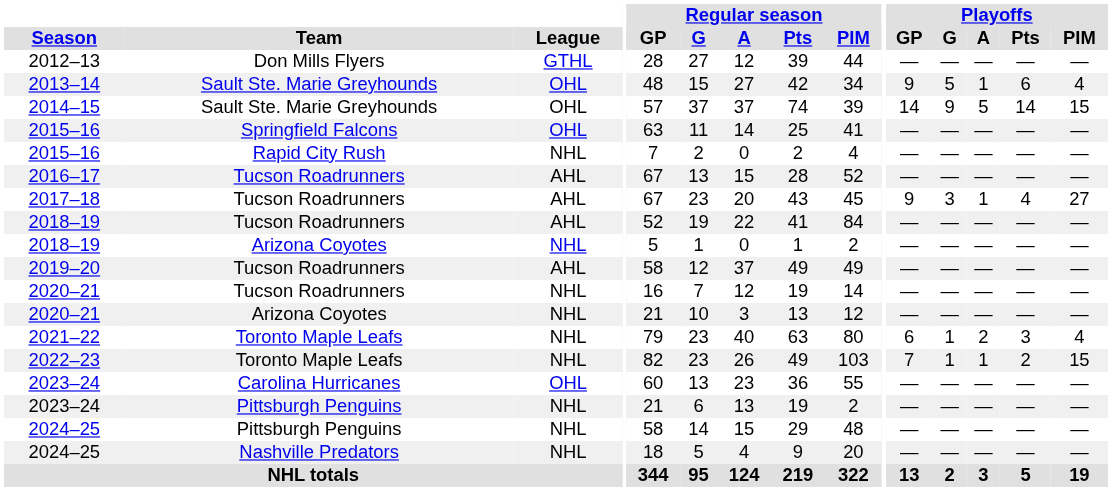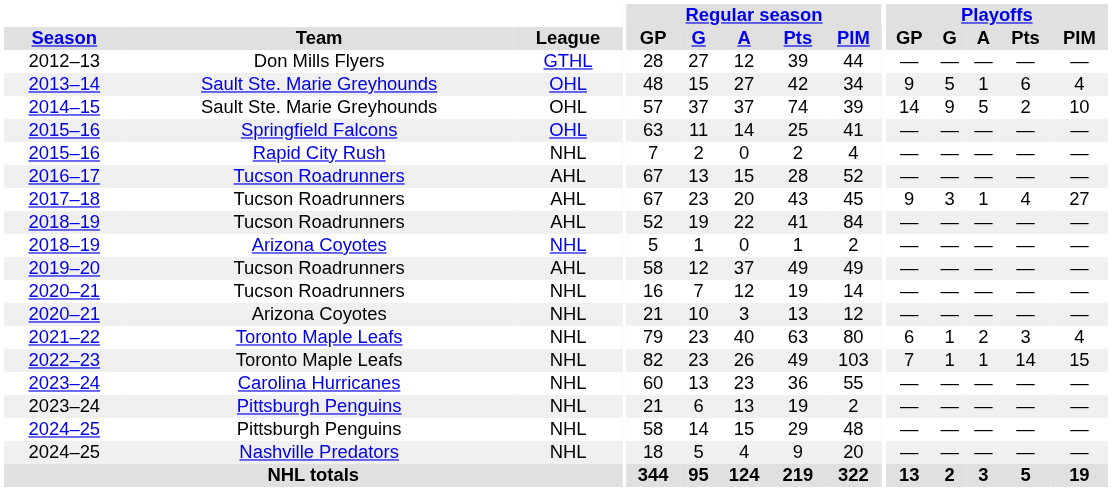 <table border="0" cellpadding="1" cellspacing="0" style="text-align:center; width:60em">
 <tr bgcolor="#e0e0e0">
 <th colspan="3" bgcolor="#ffffff"></th>
 <th rowspan="99" bgcolor="#ffffff"></th>
 <th colspan="5"><a href='#'>Regular season</a></th>
 <th rowspan="99" bgcolor="#ffffff"></th>
 <th colspan="5"><a href='#'>Playoffs</a></th>
 </tr>
 <tr bgcolor="#e0e0e0">
 <th><a href='#'>Season</a></th>
 <th>Team</th>
 <th>League</th>
 <th>GP</th>
 <th><a href='#'>G</a></th>
 <th><a href='#'>A</a></th>
 <th><a href='#'>Pts</a></th>
 <th><a href='#'>PIM</a></th>
 <th>GP</th>
 <th>G</th>
 <th>A</th>
 <th>Pts</th>
 <th>PIM</th>
 </tr>
 <tr>
 <td>2012–13</td>
 <td>Don Mills Flyers</td>
 <td><a href='#'>GTHL</a></td>
 <td>28</td>
 <td>27</td>
 <td>12</td>
 <td>39</td>
 <td>44</td>
 <td>—</td>
 <td>—</td>
 <td>—</td>
 <td>—</td>
 <td>—</td>
 </tr>
 <tr bgcolor="#f0f0f0">
 <td><a href='#'>2013–14</a></td>
 <td><a href='#'>Sault Ste. Marie Greyhounds</a></td>
 <td><a href='#'>OHL</a></td>
 <td>48</td>
 <td>15</td>
 <td>27</td>
 <td>42</td>
 <td>34</td>
 <td>9</td>
 <td>5</td>
 <td>1</td>
 <td>6</td>
 <td>4</td>
 </tr>
 <tr>
 <td><a href='#'>2014–15</a></td>
 <td>Sault Ste. Marie Greyhounds</td>
 <td>OHL</td>
 <td>57</td>
 <td>37</td>
 <td>37</td>
 <td>74</td>
 <td>39</td>
 <td>14</td>
 <td>9</td>
 <td>5</td>
-<td>14</td>
-<td>15</td>
+<td>2</td>
+<td>10</td>
 </tr>
 <tr bgcolor="#f0f0f0">
 <td><a href='#'>2015–16</a></td>
 <td><a href='#'>Springfield Falcons</a></td>
 <td><a href='#'>OHL</a></td>
 <td>63</td>
 <td>11</td>
 <td>14</td>
 <td>25</td>
 <td>41</td>
 <td>—</td>
 <td>—</td>
 <td>—</td>
 <td>—</td>
 <td>—</td>
 </tr>
 <tr>
 <td><a href='#'>2015–16</a></td>
 <td><a href='#'>Rapid City Rush</a></td>
 <td>NHL</td>
 <td>7</td>
 <td>2</td>
 <td>0</td>
 <td>2</td>
 <td>4</td>
 <td>—</td>
 <td>—</td>
 <td>—</td>
 <td>—</td>
 <td>—</td>
 </tr>
 <tr bgcolor="#f0f0f0">
 <td><a href='#'>2016–17</a></td>
 <td><a href='#'>Tucson Roadrunners</a></td>
 <td>AHL</td>
 <td>67</td>
 <td>13</td>
 <td>15</td>
 <td>28</td>
 <td>52</td>
 <td>—</td>
 <td>—</td>
 <td>—</td>
 <td>—</td>
 <td>—</td>
 </tr>
 <tr>
 <td><a href='#'>2017–18</a></td>
 <td>Tucson Roadrunners</td>
 <td>AHL</td>
 <td>67</td>
 <td>23</td>
 <td>20</td>
 <td>43</td>
 <td>45</td>
 <td>9</td>
 <td>3</td>
 <td>1</td>
 <td>4</td>
 <td>27</td>
 </tr>
 <tr bgcolor="#f0f0f0">
 <td><a href='#'>2018–19</a></td>
 <td>Tucson Roadrunners</td>
 <td>AHL</td>
 <td>52</td>
 <td>19</td>
 <td>22</td>
 <td>41</td>
 <td>84</td>
 <td>—</td>
 <td>—</td>
 <td>—</td>
 <td>—</td>
 <td>—</td>
 </tr>
 <tr>
 <td><a href='#'>2018–19</a></td>
 <td><a href='#'>Arizona Coyotes</a></td>
 <td><a href='#'>NHL</a></td>
 <td>5</td>
 <td>1</td>
 <td>0</td>
 <td>1</td>
 <td>2</td>
 <td>—</td>
 <td>—</td>
 <td>—</td>
 <td>—</td>
 <td>—</td>
 </tr>
 <tr bgcolor="#f0f0f0">
 <td><a href='#'>2019–20</a></td>
 <td>Tucson Roadrunners</td>
 <td>AHL</td>
 <td>58</td>
 <td>12</td>
 <td>37</td>
 <td>49</td>
 <td>49</td>
 <td>—</td>
 <td>—</td>
 <td>—</td>
 <td>—</td>
 <td>—</td>
 </tr>
 <tr>
 <td><a href='#'>2020–21</a></td>
 <td>Tucson Roadrunners</td>
 <td>NHL</td>
 <td>16</td>
 <td>7</td>
 <td>12</td>
 <td>19</td>
 <td>14</td>
 <td>—</td>
 <td>—</td>
 <td>—</td>
 <td>—</td>
 <td>—</td>
 </tr>
 <tr bgcolor="#f0f0f0">
 <td><a href='#'>2020–21</a></td>
 <td>Arizona Coyotes</td>
 <td>NHL</td>
 <td>21</td>
 <td>10</td>
 <td>3</td>
 <td>13</td>
 <td>12</td>
 <td>—</td>
 <td>—</td>
 <td>—</td>
 <td>—</td>
 <td>—</td>
 </tr>
 <tr>
 <td><a href='#'>2021–22</a></td>
 <td><a href='#'>Toronto Maple Leafs</a></td>
 <td>NHL</td>
 <td>79</td>
 <td>23</td>
 <td>40</td>
 <td>63</td>
 <td>80</td>
 <td>6</td>
 <td>1</td>
 <td>2</td>
 <td>3</td>
 <td>4</td>
 </tr>
 <tr bgcolor="#f0f0f0">
 <td><a href='#'>2022–23</a></td>
 <td>Toronto Maple Leafs</td>
 <td>NHL</td>
 <td>82</td>
 <td>23</td>
 <td>26</td>
 <td>49</td>
 <td>103</td>
 <td>7</td>
 <td>1</td>
 <td>1</td>
-<td>2</td>
+<td>14</td>
 <td>15</td>
 </tr>
 <tr>
 <td><a href='#'>2023–24</a></td>
 <td><a href='#'>Carolina Hurricanes</a></td>
-<td><a href='#'>OHL</a></td>
+<td>NHL</td>
 <td>60</td>
 <td>13</td>
 <td>23</td>
 <td>36</td>
 <td>55</td>
 <td>—</td>
 <td>—</td>
 <td>—</td>
 <td>—</td>
 <td>—</td>
 </tr>
 <tr bgcolor="#f0f0f0">
 <td>2023–24</td>
 <td><a href='#'>Pittsburgh Penguins</a></td>
 <td>NHL</td>
 <td>21</td>
 <td>6</td>
 <td>13</td>
 <td>19</td>
 <td>2</td>
 <td>—</td>
 <td>—</td>
 <td>—</td>
 <td>—</td>
 <td>—</td>
 </tr>
 <tr>
 <td><a href='#'>2024–25</a></td>
 <td>Pittsburgh Penguins</td>
 <td>NHL</td>
 <td>58</td>
 <td>14</td>
 <td>15</td>
 <td>29</td>
 <td>48</td>
 <td>—</td>
 <td>—</td>
 <td>—</td>
 <td>—</td>
 <td>—</td>
 </tr>
 <tr bgcolor="#f0f0f0">
 <td>2024–25</td>
 <td><a href='#'>Nashville Predators</a></td>
 <td>NHL</td>
 <td>18</td>
 <td>5</td>
 <td>4</td>
 <td>9</td>
 <td>20</td>
 <td>—</td>
 <td>—</td>
 <td>—</td>
 <td>—</td>
 <td>—</td>
 </tr>
 <tr bgcolor="#e0e0e0">
 <th colspan="3">NHL totals</th>
 <th>344</th>
 <th>95</th>
 <th>124</th>
 <th>219</th>
 <th>322</th>
 <th>13</th>
 <th>2</th>
 <th>3</th>
 <th>5</th>
 <th>19</th>
 </tr>
 </table>
